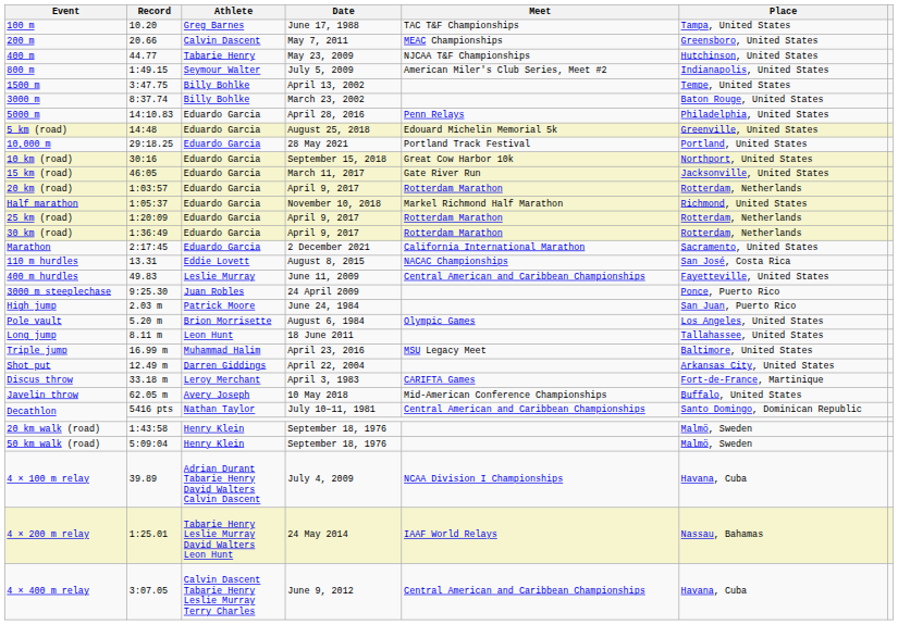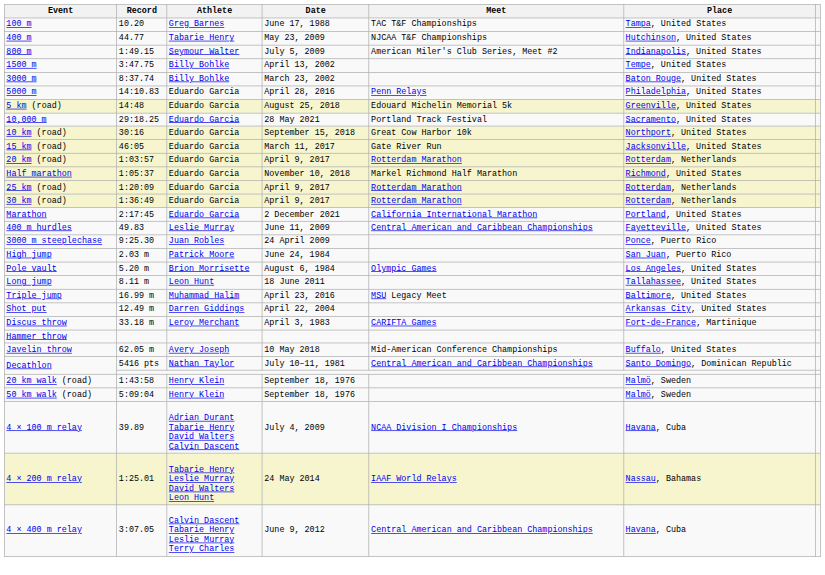 <table class="wikitable" style="font-size:95%; width: 95%;">
 <tr>
 <th>Event</th>
 <th>Record</th>
 <th>Athlete</th>
 <th>Date</th>
 <th>Meet</th>
 <th>Place</th>
 <th></th>
 </tr>
 <tr>
 <td><a href='#'>100 m</a></td>
 <td>10.20 </td>
 <td><a href='#'>Greg Barnes</a></td>
 <td>June 17, 1988</td>
 <td>TAC T&F Championships</td>
 <td><a href='#'>Tampa</a>, United States</td>
-<td></td>
-</tr>
-<tr>
-<td><a href='#'>200 m</a></td>
-<td>20.66 </td>
-<td><a href='#'>Calvin Dascent</a></td>
-<td>May 7, 2011</td>
-<td><a href='#'>MEAC</a> Championships</td>
-<td><a href='#'>Greensboro</a>, United States</td>
 <td></td>
 </tr>
 <tr>
 <td><a href='#'>400 m</a></td>
 <td>44.77</td>
 <td><a href='#'>Tabarie Henry</a></td>
 <td>May 23, 2009</td>
 <td>NJCAA T&F Championships</td>
 <td><a href='#'>Hutchinson</a>, United States</td>
 <td></td>
 </tr>
 <tr>
 <td><a href='#'>800 m</a></td>
 <td>1:49.15</td>
 <td><a href='#'>Seymour Walter</a></td>
 <td>July 5, 2009</td>
 <td>American Miler's Club Series, Meet #2</td>
 <td><a href='#'>Indianapolis</a>, United States</td>
 <td></td>
 </tr>
 <tr>
 <td><a href='#'>1500 m</a></td>
 <td>3:47.75</td>
 <td><a href='#'>Billy Bohlke</a></td>
 <td>April 13, 2002</td>
 <td></td>
 <td><a href='#'>Tempe</a>, United States</td>
 <td></td>
 </tr>
 <tr>
 <td><a href='#'>3000 m</a></td>
 <td>8:37.74</td>
 <td><a href='#'>Billy Bohlke</a></td>
 <td>March 23, 2002</td>
 <td></td>
 <td><a href='#'>Baton Rouge</a>, United States</td>
 <td></td>
 </tr>
 <tr>
 <td><a href='#'>5000 m</a></td>
 <td>14:10.83</td>
 <td>Eduardo Garcia</td>
 <td>April 28, 2016</td>
 <td><a href='#'>Penn Relays</a></td>
 <td><a href='#'>Philadelphia</a>, United States</td>
 <td></td>
 </tr>
 <tr style="background:#f6F5CE;">
 <td><a href='#'>5 km</a> (road)</td>
 <td>14:48</td>
 <td>Eduardo Garcia</td>
 <td>August 25, 2018</td>
 <td>Edouard Michelin Memorial 5k</td>
 <td><a href='#'>Greenville</a>, United States</td>
 <td></td>
 </tr>
 <tr>
 <td><a href='#'>10,000 m</a></td>
 <td>29:18.25</td>
 <td><a href='#'>Eduardo Garcia</a></td>
 <td>28 May 2021</td>
 <td>Portland Track Festival</td>
-<td><a href='#'>Portland</a>, United States</td>
+<td><a href='#'>Sacramento</a>, United States</td>
 <td></td>
 </tr>
 <tr style="background:#f6F5CE;">
 <td><a href='#'>10 km</a> (road)</td>
 <td>30:16</td>
 <td>Eduardo Garcia</td>
 <td>September 15, 2018</td>
 <td>Great Cow Harbor 10k</td>
 <td><a href='#'>Northport</a>, United States</td>
 <td></td>
 </tr>
 <tr style="background:#f6F5CE;">
 <td><a href='#'>15 km</a> (road)</td>
 <td>46:05</td>
 <td>Eduardo Garcia</td>
 <td>March 11, 2017</td>
 <td>Gate River Run</td>
 <td><a href='#'>Jacksonville</a>, United States</td>
 <td></td>
 </tr>
 <tr style="background:#f6F5CE;">
 <td><a href='#'>20 km</a> (road)</td>
 <td>1:03:57</td>
 <td>Eduardo Garcia</td>
 <td>April 9, 2017</td>
 <td><a href='#'>Rotterdam Marathon</a></td>
 <td><a href='#'>Rotterdam</a>, Netherlands</td>
 <td></td>
 </tr>
 <tr style="background:#f6F5CE;">
 <td><a href='#'>Half marathon</a></td>
 <td>1:05:37</td>
 <td>Eduardo Garcia</td>
 <td>November 10, 2018</td>
 <td>Markel Richmond Half Marathon</td>
 <td><a href='#'>Richmond</a>, United States</td>
 <td></td>
 </tr>
 <tr style="background:#f6F5CE;">
 <td><a href='#'>25 km</a> (road)</td>
 <td>1:20:09</td>
 <td>Eduardo Garcia</td>
 <td>April 9, 2017</td>
 <td><a href='#'>Rotterdam Marathon</a></td>
 <td><a href='#'>Rotterdam</a>, Netherlands</td>
 <td></td>
 </tr>
 <tr style="background:#f6F5CE;">
 <td><a href='#'>30 km</a> (road)</td>
 <td>1:36:49</td>
 <td>Eduardo Garcia</td>
 <td>April 9, 2017</td>
 <td><a href='#'>Rotterdam Marathon</a></td>
 <td><a href='#'>Rotterdam</a>, Netherlands</td>
 <td></td>
 </tr>
 <tr>
 <td><a href='#'>Marathon</a></td>
 <td>2:17:45</td>
 <td><a href='#'>Eduardo Garcia</a></td>
 <td>2 December 2021</td>
 <td><a href='#'>California International Marathon</a></td>
-<td><a href='#'>Sacramento</a>, United States</td>
-<td></td>
-</tr>
-<tr>
-<td><a href='#'>110 m hurdles</a></td>
-<td>13.31 </td>
-<td><a href='#'>Eddie Lovett</a></td>
-<td>August 8, 2015</td>
-<td><a href='#'>NACAC Championships</a></td>
-<td><a href='#'>San José</a>, Costa Rica</td>
+<td><a href='#'>Portland</a>, United States</td>
 <td></td>
 </tr>
 <tr>
 <td><a href='#'>400 m hurdles</a></td>
 <td>49.83</td>
 <td><a href='#'>Leslie Murray</a></td>
 <td>June 11, 2009</td>
 <td><a href='#'>Central American and Caribbean Championships</a></td>
 <td><a href='#'>Fayetteville</a>, United States</td>
 <td></td>
 </tr>
 <tr>
 <td><a href='#'>3000 m steeplechase</a></td>
 <td>9:25.30</td>
 <td><a href='#'>Juan Robles</a></td>
 <td>24 April 2009</td>
 <td></td>
 <td><a href='#'>Ponce</a>, Puerto Rico</td>
 <td></td>
 </tr>
 <tr>
 <td><a href='#'>High jump</a></td>
 <td>2.03 m</td>
 <td><a href='#'>Patrick Moore</a></td>
 <td>June 24, 1984</td>
 <td></td>
 <td><a href='#'>San Juan</a>, Puerto Rico</td>
 <td></td>
 </tr>
 <tr>
 <td><a href='#'>Pole vault</a></td>
 <td>5.20 m</td>
 <td><a href='#'>Brion Morrisette</a></td>
 <td>August 6, 1984</td>
 <td><a href='#'>Olympic Games</a></td>
 <td><a href='#'>Los Angeles</a>, United States</td>
 <td></td>
 </tr>
 <tr>
 <td><a href='#'>Long jump</a></td>
 <td>8.11 m </td>
 <td><a href='#'>Leon Hunt</a></td>
 <td>18 June 2011</td>
 <td></td>
 <td><a href='#'>Tallahassee</a>, United States</td>
 <td></td>
 </tr>
 <tr>
 <td><a href='#'>Triple jump</a></td>
 <td>16.99 m </td>
 <td><a href='#'>Muhammad Halim</a></td>
 <td>April 23, 2016</td>
 <td><a href='#'>MSU</a> Legacy Meet</td>
 <td><a href='#'>Baltimore</a>, United States</td>
 <td></td>
 </tr>
 <tr>
 <td><a href='#'>Shot put</a></td>
 <td>12.49 m</td>
 <td><a href='#'>Darren Giddings</a></td>
 <td>April 22, 2004</td>
 <td></td>
 <td><a href='#'>Arkansas City</a>, United States</td>
 <td></td>
 </tr>
 <tr>
 <td><a href='#'>Discus throw</a></td>
 <td>33.18 m</td>
 <td><a href='#'>Leroy Merchant</a></td>
 <td>April 3, 1983</td>
 <td><a href='#'>CARIFTA Games</a></td>
 <td><a href='#'>Fort-de-France</a>, Martinique</td>
 <td></td>
 </tr>
 <tr>
+<td><a href='#'>Hammer throw</a></td>
+<td></td>
+<td></td>
+<td></td>
+<td></td>
+<td></td>
+<td></td>
+</tr>
+<tr>
 <td><a href='#'>Javelin throw</a></td>
 <td>62.05 m</td>
 <td><a href='#'>Avery Joseph</a></td>
 <td>10 May 2018</td>
 <td>Mid-American Conference Championships</td>
 <td><a href='#'>Buffalo</a>, United States</td>
 <td></td>
 </tr>
 <tr>
 <td rowspan=2><a href='#'>Decathlon</a></td>
 <td>5416 pts </td>
 <td><a href='#'>Nathan Taylor</a></td>
 <td>July 10–11, 1981</td>
 <td><a href='#'>Central American and Caribbean Championships</a></td>
 <td><a href='#'>Santo Domingo</a>, Dominican Republic</td>
 <td></td>
 </tr>
 <tr>
 <td colspan=5></td>
 <td></td>
 </tr>
 <tr>
 <td><a href='#'>20 km walk</a> (road)</td>
 <td>1:43:58</td>
 <td><a href='#'>Henry Klein</a></td>
 <td>September 18, 1976</td>
 <td></td>
 <td><a href='#'>Malmö</a>, Sweden</td>
 <td></td>
 </tr>
 <tr>
 <td><a href='#'>50 km walk</a> (road)</td>
 <td>5:09:04</td>
 <td><a href='#'>Henry Klein</a></td>
 <td>September 18, 1976</td>
 <td></td>
 <td><a href='#'>Malmö</a>, Sweden</td>
 <td></td>
 </tr>
 <tr>
 <td><a href='#'>4 × 100 m relay</a></td>
 <td>39.89</td>
 <td><br><a href='#'>Adrian Durant</a><br><a href='#'>Tabarie Henry</a><br><a href='#'>David Walters</a><br><a href='#'>Calvin Dascent</a></td>
 <td>July 4, 2009</td>
 <td><a href='#'>NCAA Division I Championships</a></td>
 <td><a href='#'>Havana</a>, Cuba</td>
 <td></td>
 </tr>
 <tr style="background:#f6F5CE;">
 <td><a href='#'>4 × 200 m relay</a></td>
 <td>1:25.01</td>
 <td><br><a href='#'>Tabarie Henry</a><br><a href='#'>Leslie Murray</a><br><a href='#'>David Walters</a><br><a href='#'>Leon Hunt</a></td>
 <td>24 May 2014</td>
 <td><a href='#'>IAAF World Relays</a></td>
 <td><a href='#'>Nassau</a>, Bahamas</td>
 <td></td>
 </tr>
 <tr>
 <td><a href='#'>4 × 400 m relay</a></td>
 <td>3:07.05</td>
 <td><br><a href='#'>Calvin Dascent</a><br><a href='#'>Tabarie Henry</a><br><a href='#'>Leslie Murray</a><br><a href='#'>Terry Charles</a></td>
 <td>June 9, 2012</td>
 <td><a href='#'>Central American and Caribbean Championships</a></td>
 <td><a href='#'>Havana</a>, Cuba</td>
 <td></td>
 </tr>
 </table>
